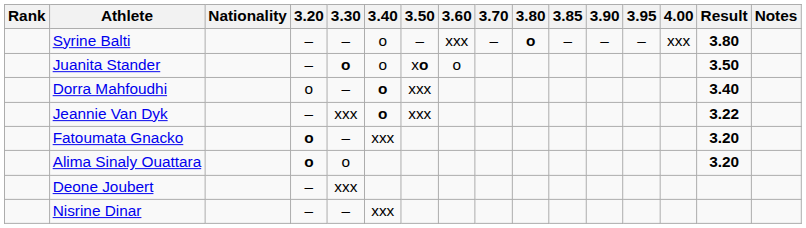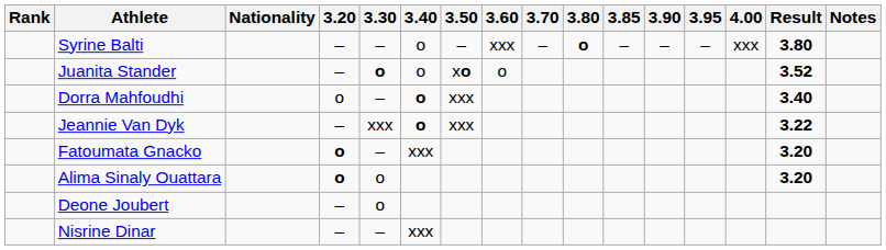 <table class="wikitable sortable" style="text-align:center">
 <tr>
 <th>Rank</th>
 <th>Athlete</th>
 <th>Nationality</th>
 <th>3.20</th>
 <th>3.30</th>
 <th>3.40</th>
 <th>3.50</th>
 <th>3.60</th>
 <th>3.70</th>
 <th>3.80</th>
 <th>3.85</th>
 <th>3.90</th>
 <th>3.95</th>
 <th>4.00</th>
 <th>Result</th>
 <th>Notes</th>
 </tr>
 <tr>
 <td></td>
 <td align=left><a href='#'>Syrine Balti</a></td>
 <td align=left></td>
 <td>–</td>
 <td>–</td>
 <td>o</td>
 <td>–</td>
 <td>xxx</td>
 <td>–</td>
 <td><strong>o</strong></td>
 <td>–</td>
 <td>–</td>
 <td>–</td>
 <td>xxx</td>
 <td><strong>3.80</strong></td>
 <td></td>
 </tr>
 <tr>
 <td></td>
 <td align=left><a href='#'>Juanita Stander</a></td>
 <td align=left></td>
 <td>–</td>
 <td><strong>o</strong></td>
 <td>o</td>
 <td>x<strong>o</strong></td>
 <td>o</td>
 <td></td>
 <td></td>
 <td></td>
 <td></td>
 <td></td>
 <td></td>
-<td><strong>3.50</strong></td>
+<td><strong>3.52</strong></td>
 <td></td>
 </tr>
 <tr>
 <td></td>
 <td align=left><a href='#'>Dorra Mahfoudhi</a></td>
 <td align=left></td>
 <td>o</td>
 <td>–</td>
 <td><strong>o</strong></td>
 <td>xxx</td>
 <td></td>
 <td></td>
 <td></td>
 <td></td>
 <td></td>
 <td></td>
 <td></td>
 <td><strong>3.40</strong></td>
 <td></td>
 </tr>
 <tr>
 <td></td>
 <td align=left><a href='#'>Jeannie Van Dyk</a></td>
 <td align=left></td>
 <td>–</td>
 <td>xxx</td>
 <td><strong>o</strong></td>
 <td>xxx</td>
 <td></td>
 <td></td>
 <td></td>
 <td></td>
 <td></td>
 <td></td>
 <td></td>
 <td><strong>3.22</strong></td>
 <td></td>
 </tr>
 <tr>
 <td></td>
 <td align=left><a href='#'>Fatoumata Gnacko</a></td>
 <td align=left></td>
 <td><strong>o</strong></td>
 <td>–</td>
 <td>xxx</td>
 <td></td>
 <td></td>
 <td></td>
 <td></td>
 <td></td>
 <td></td>
 <td></td>
 <td></td>
 <td><strong>3.20</strong></td>
 <td></td>
 </tr>
 <tr>
 <td></td>
 <td align=left><a href='#'>Alima Sinaly Ouattara</a></td>
 <td align=left></td>
 <td><strong>o</strong></td>
 <td>o</td>
 <td></td>
 <td></td>
 <td></td>
 <td></td>
 <td></td>
 <td></td>
 <td></td>
 <td></td>
 <td></td>
 <td><strong>3.20</strong></td>
 <td></td>
 </tr>
 <tr>
 <td></td>
 <td align=left><a href='#'>Deone Joubert</a></td>
 <td align=left></td>
 <td>–</td>
-<td>xxx</td>
+<td>o</td>
 <td></td>
 <td></td>
 <td></td>
 <td></td>
 <td></td>
 <td></td>
 <td></td>
 <td></td>
 <td></td>
 <td><strong></strong></td>
 <td></td>
 </tr>
 <tr>
 <td></td>
 <td align=left><a href='#'>Nisrine Dinar</a></td>
 <td align=left></td>
 <td>–</td>
 <td>–</td>
 <td>xxx</td>
 <td></td>
 <td></td>
 <td></td>
 <td></td>
 <td></td>
 <td></td>
 <td></td>
 <td></td>
 <td><strong></strong></td>
 <td></td>
 </tr>
 </table>
